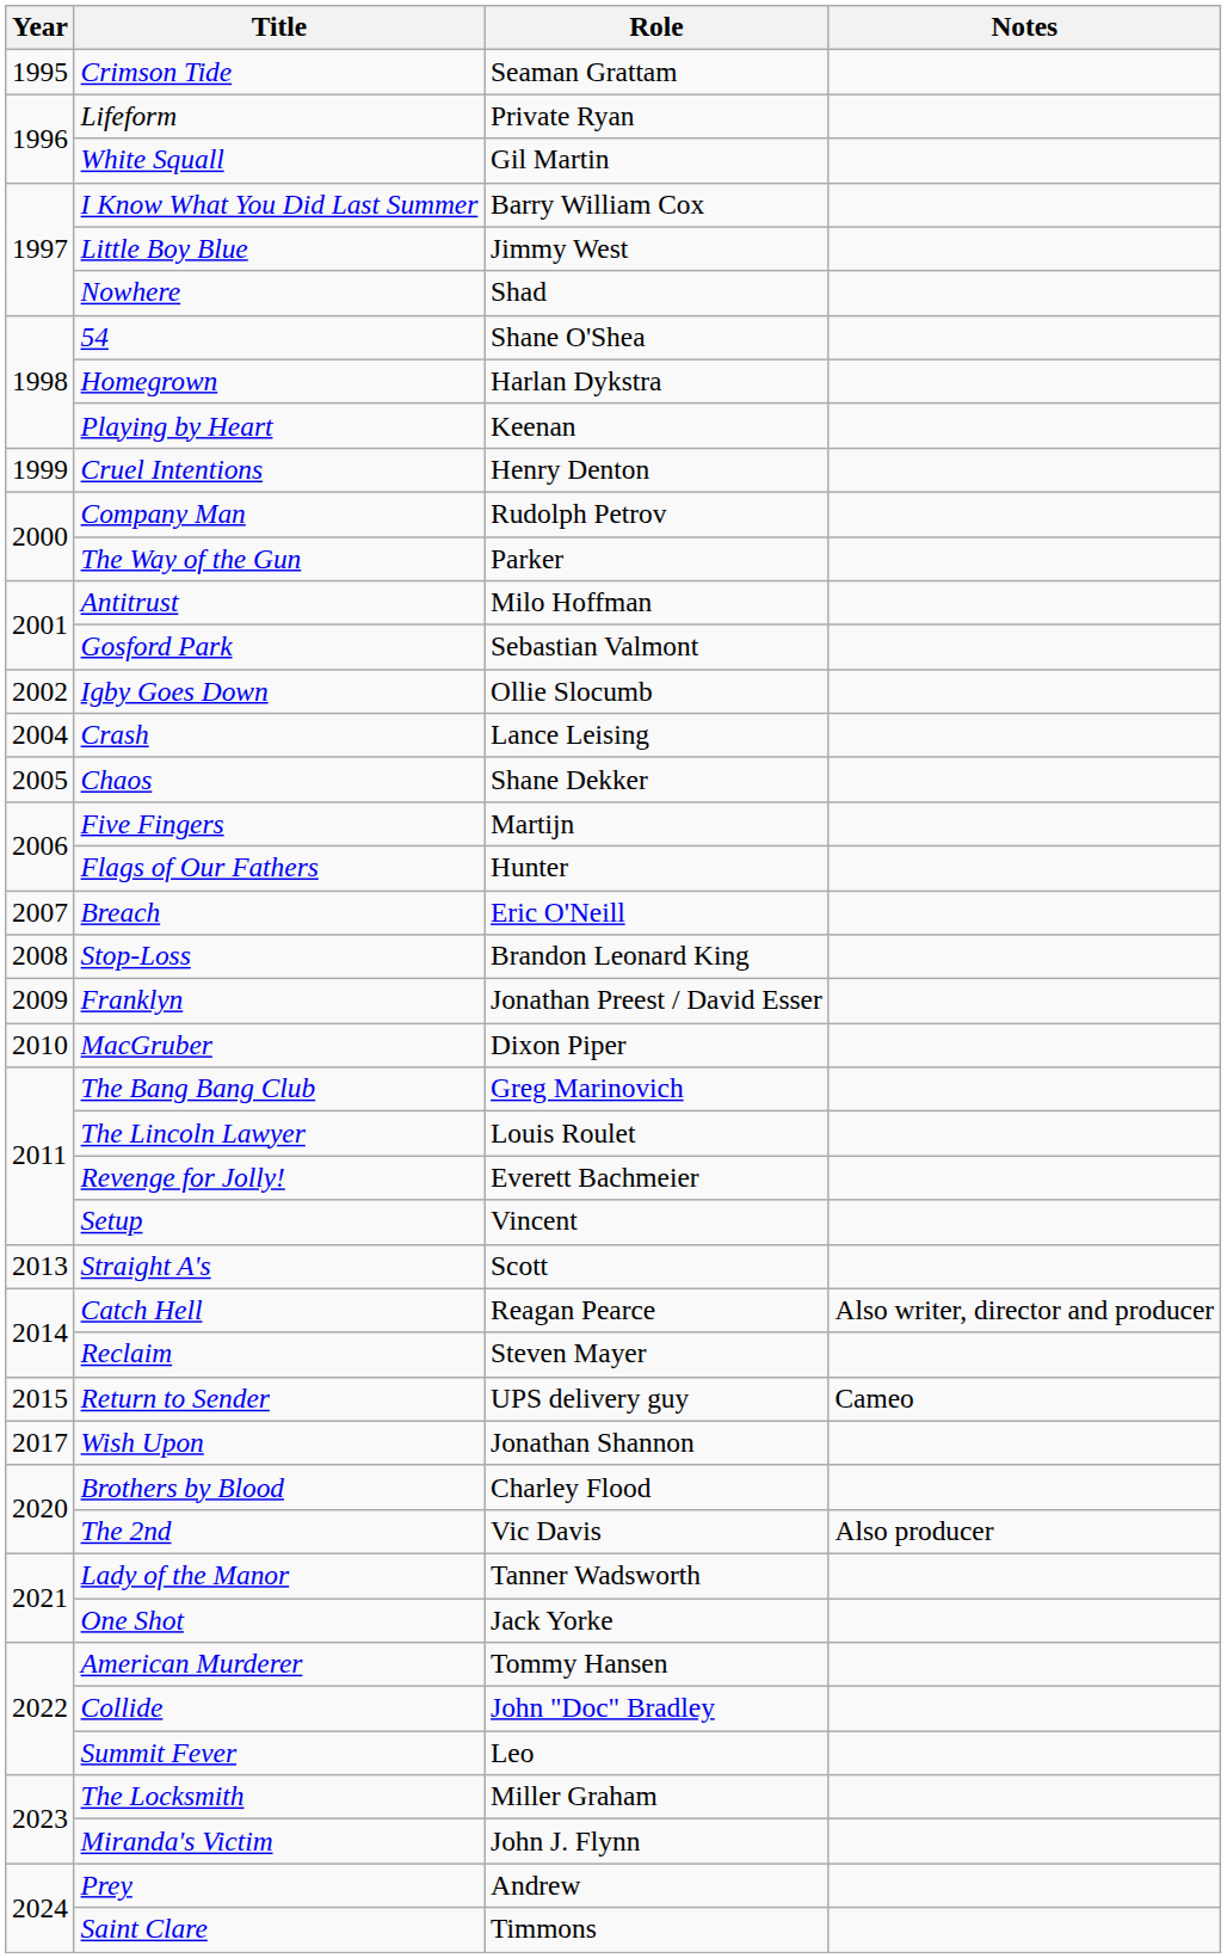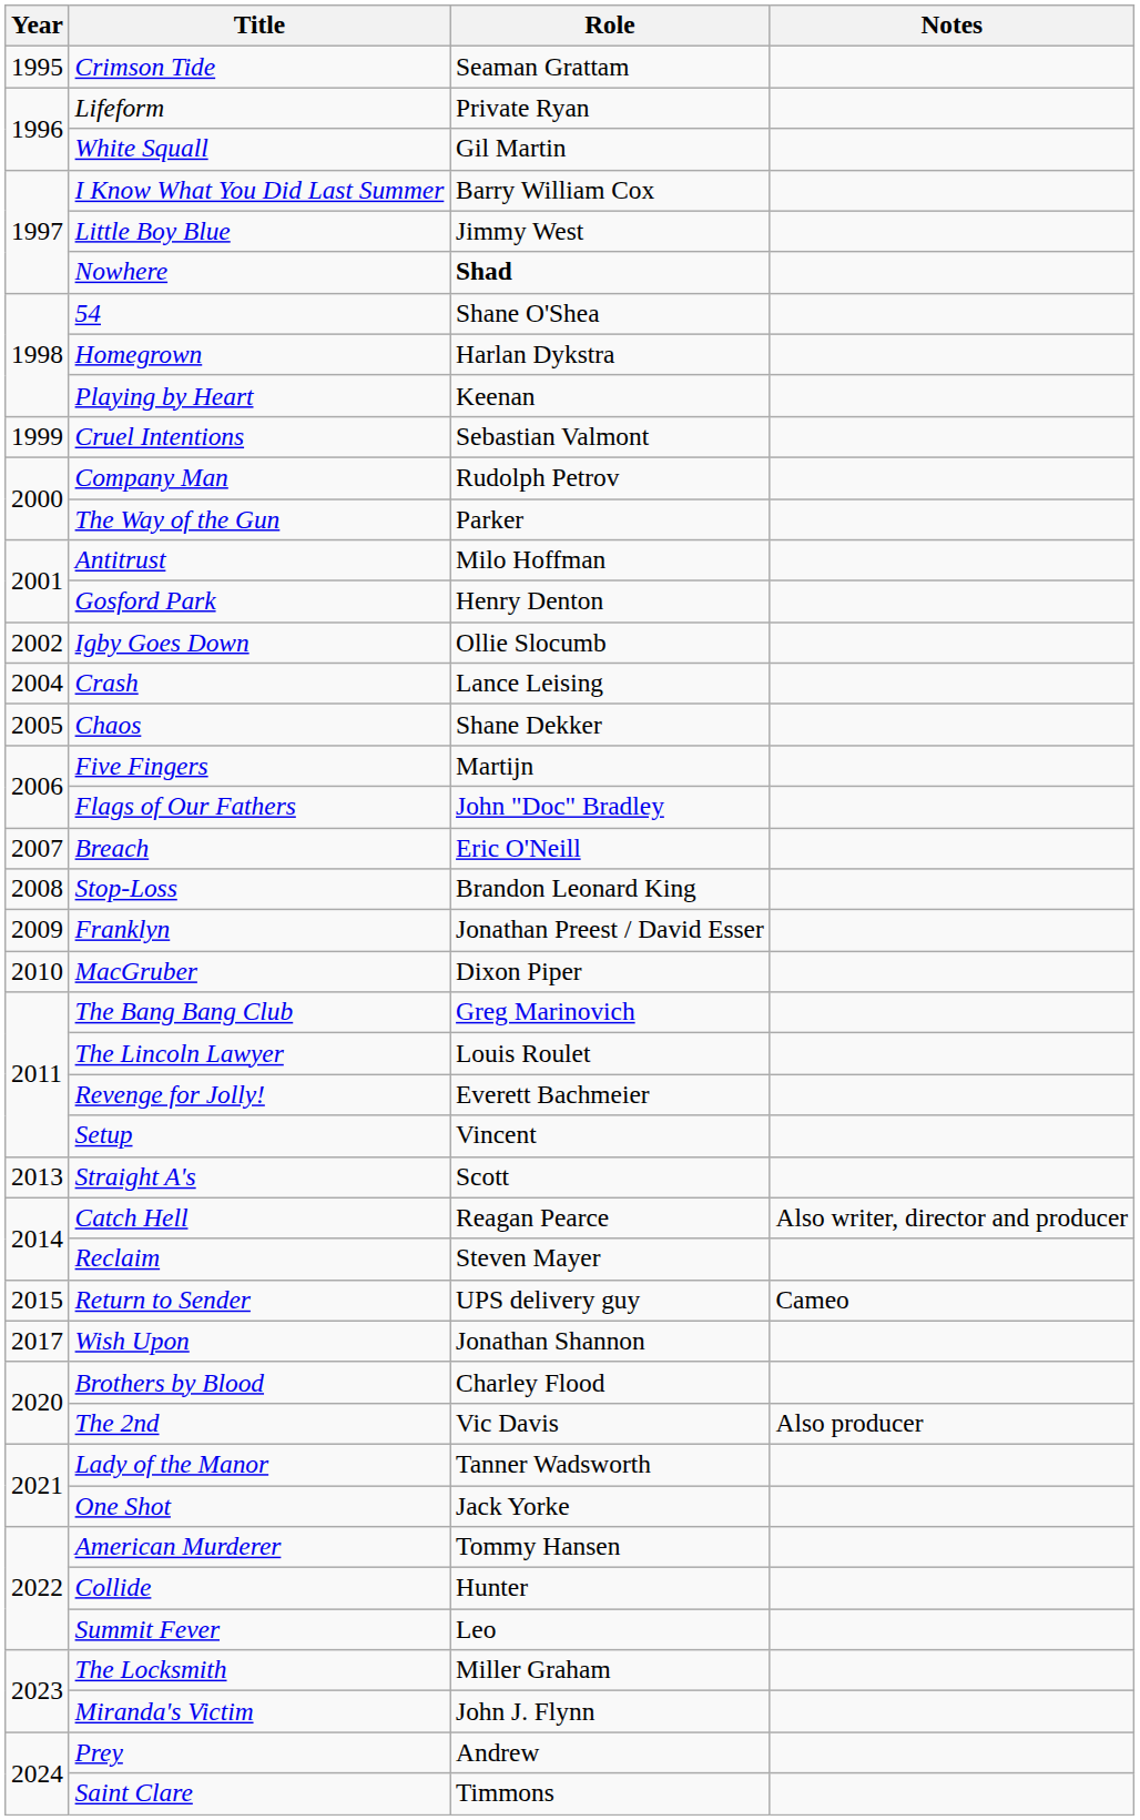 <table class="wikitable sortable">
 <tr>
 <th>Year</th>
 <th>Title</th>
 <th>Role</th>
 <th class="unsortable">Notes</th>
 </tr>
 <tr>
 <td>1995</td>
 <td><em><a href='#'>Crimson Tide</a></em></td>
 <td>Seaman Grattam</td>
 <td></td>
 </tr>
 <tr>
 <td rowspan="2">1996</td>
 <td><em>Lifeform</em></td>
 <td>Private Ryan</td>
 <td></td>
 </tr>
 <tr>
 <td><em><a href='#'>White Squall</a></em></td>
 <td>Gil Martin</td>
 <td></td>
 </tr>
 <tr>
 <td rowspan="3">1997</td>
 <td><em><a href='#'>I Know What You Did Last Summer</a></em></td>
 <td>Barry William Cox</td>
 <td></td>
 </tr>
 <tr>
 <td><em><a href='#'>Little Boy Blue</a></em></td>
 <td>Jimmy West</td>
 <td></td>
 </tr>
 <tr>
 <td><em><a href='#'>Nowhere</a></em></td>
-<td>Shad</td>
+<td><strong>Shad</strong></td>
 <td></td>
 </tr>
 <tr>
 <td rowspan="3">1998</td>
 <td data-sort-value="Fifty-four"><em><a href='#'>54</a></em></td>
 <td>Shane O'Shea</td>
 <td></td>
 </tr>
 <tr>
 <td><em><a href='#'>Homegrown</a></em></td>
 <td>Harlan Dykstra</td>
 <td></td>
 </tr>
 <tr>
 <td><em><a href='#'>Playing by Heart</a></em></td>
 <td>Keenan</td>
 <td></td>
 </tr>
 <tr>
 <td>1999</td>
 <td><em><a href='#'>Cruel Intentions</a></em></td>
-<td>Henry Denton</td>
+<td>Sebastian Valmont</td>
 <td></td>
 </tr>
 <tr>
 <td rowspan="2">2000</td>
 <td><em><a href='#'>Company Man</a></em></td>
 <td>Rudolph Petrov</td>
 <td></td>
 </tr>
 <tr>
 <td data-sort-value="Way of the Gun, The"><em><a href='#'>The Way of the Gun</a></em></td>
 <td>Parker</td>
 <td></td>
 </tr>
 <tr>
 <td rowspan="2">2001</td>
 <td><em><a href='#'>Antitrust</a></em></td>
 <td>Milo Hoffman</td>
 <td></td>
 </tr>
 <tr>
 <td><em><a href='#'>Gosford Park</a></em></td>
-<td>Sebastian Valmont</td>
+<td>Henry Denton</td>
 <td></td>
 </tr>
 <tr>
 <td>2002</td>
 <td><em><a href='#'>Igby Goes Down</a></em></td>
 <td>Ollie Slocumb</td>
 <td></td>
 </tr>
 <tr>
 <td>2004</td>
 <td><em><a href='#'>Crash</a></em></td>
 <td>Lance Leising</td>
 <td></td>
 </tr>
 <tr>
 <td>2005</td>
 <td><em><a href='#'>Chaos</a></em></td>
 <td>Shane Dekker</td>
 <td></td>
 </tr>
 <tr>
 <td rowspan="2">2006</td>
 <td><em><a href='#'>Five Fingers</a></em></td>
 <td>Martijn</td>
 <td></td>
 </tr>
 <tr>
 <td><em><a href='#'>Flags of Our Fathers</a></em></td>
-<td>Hunter</td>
+<td><a href='#'>John "Doc" Bradley</a></td>
 <td></td>
 </tr>
 <tr>
 <td>2007</td>
 <td><em><a href='#'>Breach</a></em></td>
 <td><a href='#'>Eric O'Neill</a></td>
 <td></td>
 </tr>
 <tr>
 <td>2008</td>
 <td><em><a href='#'>Stop-Loss</a></em></td>
 <td>Brandon Leonard King</td>
 <td></td>
 </tr>
 <tr>
 <td>2009</td>
 <td><em><a href='#'>Franklyn</a></em></td>
 <td>Jonathan Preest / David Esser</td>
 <td></td>
 </tr>
 <tr>
 <td>2010</td>
 <td><em><a href='#'>MacGruber</a></em></td>
 <td>Dixon Piper</td>
 <td></td>
 </tr>
 <tr>
 <td rowspan="4">2011</td>
 <td data-sort-value="Bang Bang Club, The"><em><a href='#'>The Bang Bang Club</a></em></td>
 <td><a href='#'>Greg Marinovich</a></td>
 <td></td>
 </tr>
 <tr>
 <td data-sort-value="Lincoln Lawyer, The"><em><a href='#'>The Lincoln Lawyer</a></em></td>
 <td>Louis Roulet</td>
 <td></td>
 </tr>
 <tr>
 <td><em><a href='#'>Revenge for Jolly!</a></em></td>
 <td>Everett Bachmeier</td>
 <td></td>
 </tr>
 <tr>
 <td><em><a href='#'>Setup</a></em></td>
 <td>Vincent</td>
 <td></td>
 </tr>
 <tr>
 <td>2013</td>
 <td><em><a href='#'>Straight A's</a></em></td>
 <td>Scott</td>
 <td></td>
 </tr>
 <tr>
 <td rowspan="2">2014</td>
 <td><em><a href='#'>Catch Hell</a></em></td>
 <td>Reagan Pearce</td>
 <td>Also writer, director and producer</td>
 </tr>
 <tr>
 <td><em><a href='#'>Reclaim</a></em></td>
 <td>Steven Mayer</td>
 <td></td>
 </tr>
 <tr>
 <td>2015</td>
 <td><em><a href='#'>Return to Sender</a></em></td>
 <td>UPS delivery guy</td>
 <td>Cameo</td>
 </tr>
 <tr>
 <td>2017</td>
 <td><em><a href='#'>Wish Upon</a></em></td>
 <td>Jonathan Shannon</td>
 <td></td>
 </tr>
 <tr>
 <td rowspan="2">2020</td>
 <td><em><a href='#'>Brothers by Blood</a></em></td>
 <td>Charley Flood</td>
 <td></td>
 </tr>
 <tr>
 <td data-sort-value="Second, The"><em><a href='#'>The 2nd</a></em></td>
 <td>Vic Davis</td>
 <td>Also producer</td>
 </tr>
 <tr>
 <td rowspan="2">2021</td>
 <td><em><a href='#'>Lady of the Manor</a></em></td>
 <td>Tanner Wadsworth</td>
 <td></td>
 </tr>
 <tr>
 <td><em><a href='#'>One Shot</a></em></td>
 <td>Jack Yorke</td>
 <td></td>
 </tr>
 <tr>
 <td rowspan="3">2022</td>
 <td><em><a href='#'>American Murderer</a></em></td>
 <td>Tommy Hansen</td>
 <td></td>
 </tr>
 <tr>
 <td><em><a href='#'>Collide</a></em></td>
-<td><a href='#'>John "Doc" Bradley</a></td>
+<td>Hunter</td>
 <td></td>
 </tr>
 <tr>
 <td><em><a href='#'>Summit Fever</a></em></td>
 <td>Leo</td>
 <td></td>
 </tr>
 <tr>
 <td rowspan="2">2023</td>
 <td data-sort-value="Locksmith, The"><em><a href='#'>The Locksmith</a></em></td>
 <td>Miller Graham</td>
 <td></td>
 </tr>
 <tr>
 <td><em><a href='#'>Miranda's Victim</a></em></td>
 <td>John J. Flynn</td>
 <td></td>
 </tr>
 <tr>
 <td rowspan="2">2024</td>
 <td><em><a href='#'>Prey</a></em></td>
 <td>Andrew</td>
 <td></td>
 </tr>
 <tr>
 <td><em><a href='#'>Saint Clare</a></em></td>
 <td>Timmons</td>
 <td></td>
 </tr>
 </table>
